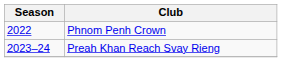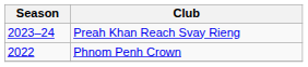 <table class=wikitable>
 <tr>
 <th width="80">Season</th>
 <th width="300">Club</th>
 </tr>
 <tr>
+<td><a href='#'>2023–24</a></td>
+<td><a href='#'>Preah Khan Reach Svay Rieng</a></td>
+</tr>
+<tr>
 <td><a href='#'>2022</a></td>
 <td><a href='#'>Phnom Penh Crown</a></td>
 </tr>
 <tr>
-<td><a href='#'>2023–24</a></td>
-<td><a href='#'>Preah Khan Reach Svay Rieng</a></td>
-</tr>
-<tr>
 </tr>
 </table>
